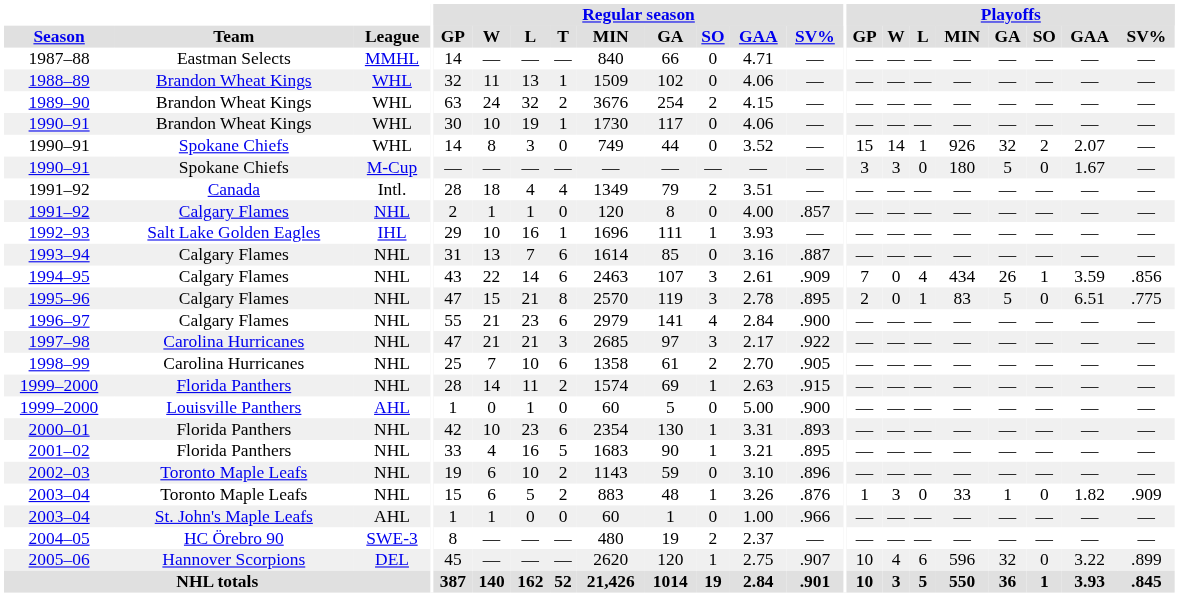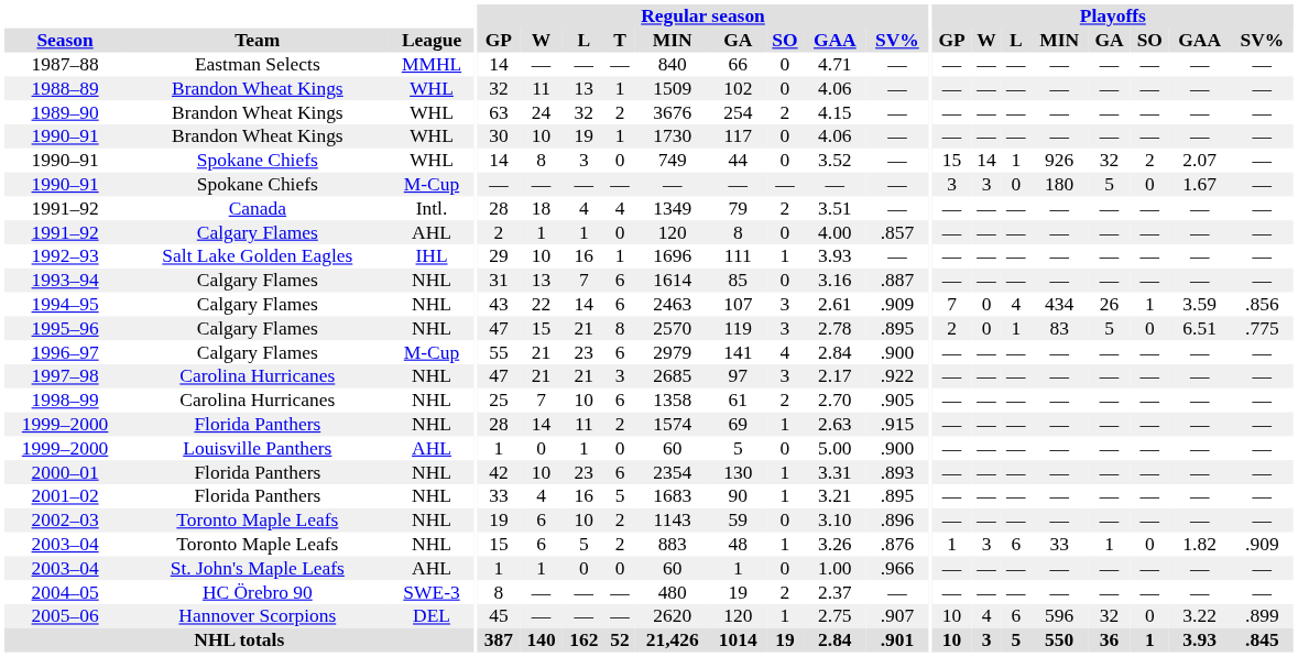 <table border="0" cellpadding="1" cellspacing="0" style="text-align:center; width:85%">
 <tr ALIGN="center" bgcolor="#e0e0e0">
 <th align="center" colspan="3" bgcolor="#ffffff"></th>
 <th align="center" rowspan="99" bgcolor="#ffffff"></th>
 <th align="center" colspan="9" bgcolor="#e0e0e0"><a href='#'>Regular season</a></th>
 <th align="center" rowspan="99" bgcolor="#ffffff"></th>
 <th align="center" colspan="9" bgcolor="#e0e0e0"><a href='#'>Playoffs</a></th>
 </tr>
 <tr ALIGN="center" bgcolor="#e0e0e0">
 <th><a href='#'>Season</a></th>
 <th>Team</th>
 <th>League</th>
 <th>GP</th>
 <th>W</th>
 <th>L</th>
 <th>T</th>
 <th>MIN</th>
 <th>GA</th>
 <th><a href='#'>SO</a></th>
 <th><a href='#'>GAA</a></th>
 <th><a href='#'>SV%</a></th>
 <th>GP</th>
 <th>W</th>
 <th>L</th>
 <th>MIN</th>
 <th>GA</th>
 <th>SO</th>
 <th>GAA</th>
 <th>SV%</th>
 </tr>
 <tr>
 <td>1987–88</td>
 <td>Eastman Selects</td>
 <td><a href='#'>MMHL</a></td>
 <td>14</td>
 <td>—</td>
 <td>—</td>
 <td>—</td>
 <td>840</td>
 <td>66</td>
 <td>0</td>
 <td>4.71</td>
 <td>—</td>
 <td>—</td>
 <td>—</td>
 <td>—</td>
 <td>—</td>
 <td>—</td>
 <td>—</td>
 <td>—</td>
 <td>—</td>
 </tr>
 <tr bgcolor="#f0f0f0">
 <td><a href='#'>1988–89</a></td>
 <td><a href='#'>Brandon Wheat Kings</a></td>
 <td><a href='#'>WHL</a></td>
 <td>32</td>
 <td>11</td>
 <td>13</td>
 <td>1</td>
 <td>1509</td>
 <td>102</td>
 <td>0</td>
 <td>4.06</td>
 <td>—</td>
 <td>—</td>
 <td>—</td>
 <td>—</td>
 <td>—</td>
 <td>—</td>
 <td>—</td>
 <td>—</td>
 <td>—</td>
 </tr>
 <tr>
 <td><a href='#'>1989–90</a></td>
 <td>Brandon Wheat Kings</td>
 <td>WHL</td>
 <td>63</td>
 <td>24</td>
 <td>32</td>
 <td>2</td>
 <td>3676</td>
 <td>254</td>
 <td>2</td>
 <td>4.15</td>
 <td>—</td>
 <td>—</td>
 <td>—</td>
 <td>—</td>
 <td>—</td>
 <td>—</td>
 <td>—</td>
 <td>—</td>
 <td>—</td>
 </tr>
 <tr bgcolor="#f0f0f0">
 <td><a href='#'>1990–91</a></td>
 <td>Brandon Wheat Kings</td>
 <td>WHL</td>
 <td>30</td>
 <td>10</td>
 <td>19</td>
 <td>1</td>
 <td>1730</td>
 <td>117</td>
 <td>0</td>
 <td>4.06</td>
 <td>—</td>
 <td>—</td>
 <td>—</td>
 <td>—</td>
 <td>—</td>
 <td>—</td>
 <td>—</td>
 <td>—</td>
 <td>—</td>
 </tr>
 <tr>
 <td>1990–91</td>
 <td><a href='#'>Spokane Chiefs</a></td>
 <td>WHL</td>
 <td>14</td>
 <td>8</td>
 <td>3</td>
 <td>0</td>
 <td>749</td>
 <td>44</td>
 <td>0</td>
 <td>3.52</td>
 <td>—</td>
 <td>15</td>
 <td>14</td>
 <td>1</td>
 <td>926</td>
 <td>32</td>
 <td>2</td>
 <td>2.07</td>
 <td>—</td>
 </tr>
 <tr bgcolor="#f0f0f0">
 <td><a href='#'>1990–91</a></td>
 <td>Spokane Chiefs</td>
 <td><a href='#'>M-Cup</a></td>
 <td>—</td>
 <td>—</td>
 <td>—</td>
 <td>—</td>
 <td>—</td>
 <td>—</td>
 <td>—</td>
 <td>—</td>
 <td>—</td>
 <td>3</td>
 <td>3</td>
 <td>0</td>
 <td>180</td>
 <td>5</td>
 <td>0</td>
 <td>1.67</td>
 <td>—</td>
 </tr>
 <tr>
 <td>1991–92</td>
 <td><a href='#'>Canada</a></td>
 <td>Intl.</td>
 <td>28</td>
 <td>18</td>
 <td>4</td>
 <td>4</td>
 <td>1349</td>
 <td>79</td>
 <td>2</td>
 <td>3.51</td>
 <td>—</td>
 <td>—</td>
 <td>—</td>
 <td>—</td>
 <td>—</td>
 <td>—</td>
 <td>—</td>
 <td>—</td>
 <td>—</td>
 </tr>
 <tr bgcolor="#f0f0f0">
 <td><a href='#'>1991–92</a></td>
 <td><a href='#'>Calgary Flames</a></td>
-<td><a href='#'>NHL</a></td>
+<td>AHL</td>
 <td>2</td>
 <td>1</td>
 <td>1</td>
 <td>0</td>
 <td>120</td>
 <td>8</td>
 <td>0</td>
 <td>4.00</td>
 <td>.857</td>
 <td>—</td>
 <td>—</td>
 <td>—</td>
 <td>—</td>
 <td>—</td>
 <td>—</td>
 <td>—</td>
 <td>—</td>
 </tr>
 <tr>
 <td><a href='#'>1992–93</a></td>
 <td><a href='#'>Salt Lake Golden Eagles</a></td>
 <td><a href='#'>IHL</a></td>
 <td>29</td>
 <td>10</td>
 <td>16</td>
 <td>1</td>
 <td>1696</td>
 <td>111</td>
 <td>1</td>
 <td>3.93</td>
 <td>—</td>
 <td>—</td>
 <td>—</td>
 <td>—</td>
 <td>—</td>
 <td>—</td>
 <td>—</td>
 <td>—</td>
 <td>—</td>
 </tr>
 <tr bgcolor="#f0f0f0">
 <td><a href='#'>1993–94</a></td>
 <td>Calgary Flames</td>
 <td>NHL</td>
 <td>31</td>
 <td>13</td>
 <td>7</td>
 <td>6</td>
 <td>1614</td>
 <td>85</td>
 <td>0</td>
 <td>3.16</td>
 <td>.887</td>
 <td>—</td>
 <td>—</td>
 <td>—</td>
 <td>—</td>
 <td>—</td>
 <td>—</td>
 <td>—</td>
 <td>—</td>
 </tr>
 <tr>
 <td><a href='#'>1994–95</a></td>
 <td>Calgary Flames</td>
 <td>NHL</td>
 <td>43</td>
 <td>22</td>
 <td>14</td>
 <td>6</td>
 <td>2463</td>
 <td>107</td>
 <td>3</td>
 <td>2.61</td>
 <td>.909</td>
 <td>7</td>
 <td>0</td>
 <td>4</td>
 <td>434</td>
 <td>26</td>
 <td>1</td>
 <td>3.59</td>
 <td>.856</td>
 </tr>
 <tr bgcolor="#f0f0f0">
 <td><a href='#'>1995–96</a></td>
 <td>Calgary Flames</td>
 <td>NHL</td>
 <td>47</td>
 <td>15</td>
 <td>21</td>
 <td>8</td>
 <td>2570</td>
 <td>119</td>
 <td>3</td>
 <td>2.78</td>
 <td>.895</td>
 <td>2</td>
 <td>0</td>
 <td>1</td>
 <td>83</td>
 <td>5</td>
 <td>0</td>
 <td>6.51</td>
 <td>.775</td>
 </tr>
 <tr>
 <td><a href='#'>1996–97</a></td>
 <td>Calgary Flames</td>
-<td>NHL</td>
+<td><a href='#'>M-Cup</a></td>
 <td>55</td>
 <td>21</td>
 <td>23</td>
 <td>6</td>
 <td>2979</td>
 <td>141</td>
 <td>4</td>
 <td>2.84</td>
 <td>.900</td>
 <td>—</td>
 <td>—</td>
 <td>—</td>
 <td>—</td>
 <td>—</td>
 <td>—</td>
 <td>—</td>
 <td>—</td>
 </tr>
 <tr bgcolor="#f0f0f0">
 <td><a href='#'>1997–98</a></td>
 <td><a href='#'>Carolina Hurricanes</a></td>
 <td>NHL</td>
 <td>47</td>
 <td>21</td>
 <td>21</td>
 <td>3</td>
 <td>2685</td>
 <td>97</td>
 <td>3</td>
 <td>2.17</td>
 <td>.922</td>
 <td>—</td>
 <td>—</td>
 <td>—</td>
 <td>—</td>
 <td>—</td>
 <td>—</td>
 <td>—</td>
 <td>—</td>
 </tr>
 <tr>
 <td><a href='#'>1998–99</a></td>
 <td>Carolina Hurricanes</td>
 <td>NHL</td>
 <td>25</td>
 <td>7</td>
 <td>10</td>
 <td>6</td>
 <td>1358</td>
 <td>61</td>
 <td>2</td>
 <td>2.70</td>
 <td>.905</td>
 <td>—</td>
 <td>—</td>
 <td>—</td>
 <td>—</td>
 <td>—</td>
 <td>—</td>
 <td>—</td>
 <td>—</td>
 </tr>
 <tr bgcolor="#f0f0f0">
 <td><a href='#'>1999–2000</a></td>
 <td><a href='#'>Florida Panthers</a></td>
 <td>NHL</td>
 <td>28</td>
 <td>14</td>
 <td>11</td>
 <td>2</td>
 <td>1574</td>
 <td>69</td>
 <td>1</td>
 <td>2.63</td>
 <td>.915</td>
 <td>—</td>
 <td>—</td>
 <td>—</td>
 <td>—</td>
 <td>—</td>
 <td>—</td>
 <td>—</td>
 <td>—</td>
 </tr>
 <tr>
 <td><a href='#'>1999–2000</a></td>
 <td><a href='#'>Louisville Panthers</a></td>
 <td><a href='#'>AHL</a></td>
 <td>1</td>
 <td>0</td>
 <td>1</td>
 <td>0</td>
 <td>60</td>
 <td>5</td>
 <td>0</td>
 <td>5.00</td>
 <td>.900</td>
 <td>—</td>
 <td>—</td>
 <td>—</td>
 <td>—</td>
 <td>—</td>
 <td>—</td>
 <td>—</td>
 <td>—</td>
 </tr>
 <tr bgcolor="#f0f0f0">
 <td><a href='#'>2000–01</a></td>
 <td>Florida Panthers</td>
 <td>NHL</td>
 <td>42</td>
 <td>10</td>
 <td>23</td>
 <td>6</td>
 <td>2354</td>
 <td>130</td>
 <td>1</td>
 <td>3.31</td>
 <td>.893</td>
 <td>—</td>
 <td>—</td>
 <td>—</td>
 <td>—</td>
 <td>—</td>
 <td>—</td>
 <td>—</td>
 <td>—</td>
 </tr>
 <tr>
 <td><a href='#'>2001–02</a></td>
 <td>Florida Panthers</td>
 <td>NHL</td>
 <td>33</td>
 <td>4</td>
 <td>16</td>
 <td>5</td>
 <td>1683</td>
 <td>90</td>
 <td>1</td>
 <td>3.21</td>
 <td>.895</td>
 <td>—</td>
 <td>—</td>
 <td>—</td>
 <td>—</td>
 <td>—</td>
 <td>—</td>
 <td>—</td>
 <td>—</td>
 </tr>
 <tr bgcolor="#f0f0f0">
 <td><a href='#'>2002–03</a></td>
 <td><a href='#'>Toronto Maple Leafs</a></td>
 <td>NHL</td>
 <td>19</td>
 <td>6</td>
 <td>10</td>
 <td>2</td>
 <td>1143</td>
 <td>59</td>
 <td>0</td>
 <td>3.10</td>
 <td>.896</td>
 <td>—</td>
 <td>—</td>
 <td>—</td>
 <td>—</td>
 <td>—</td>
 <td>—</td>
 <td>—</td>
 <td>—</td>
 </tr>
 <tr>
 <td><a href='#'>2003–04</a></td>
 <td>Toronto Maple Leafs</td>
 <td>NHL</td>
 <td>15</td>
 <td>6</td>
 <td>5</td>
 <td>2</td>
 <td>883</td>
 <td>48</td>
 <td>1</td>
 <td>3.26</td>
 <td>.876</td>
 <td>1</td>
 <td>3</td>
-<td>0</td>
+<td>6</td>
 <td>33</td>
 <td>1</td>
 <td>0</td>
 <td>1.82</td>
 <td>.909</td>
 </tr>
 <tr bgcolor="#f0f0f0">
 <td><a href='#'>2003–04</a></td>
 <td><a href='#'>St. John's Maple Leafs</a></td>
 <td>AHL</td>
 <td>1</td>
 <td>1</td>
 <td>0</td>
 <td>0</td>
 <td>60</td>
 <td>1</td>
 <td>0</td>
 <td>1.00</td>
 <td>.966</td>
 <td>—</td>
 <td>—</td>
 <td>—</td>
 <td>—</td>
 <td>—</td>
 <td>—</td>
 <td>—</td>
 <td>—</td>
 </tr>
 <tr>
 <td><a href='#'>2004–05</a></td>
 <td><a href='#'>HC Örebro 90</a></td>
 <td><a href='#'>SWE-3</a></td>
 <td>8</td>
 <td>—</td>
 <td>—</td>
 <td>—</td>
 <td>480</td>
 <td>19</td>
 <td>2</td>
 <td>2.37</td>
 <td>—</td>
 <td>—</td>
 <td>—</td>
 <td>—</td>
 <td>—</td>
 <td>—</td>
 <td>—</td>
 <td>—</td>
 <td>—</td>
 </tr>
 <tr bgcolor="#f0f0f0">
 <td><a href='#'>2005–06</a></td>
 <td><a href='#'>Hannover Scorpions</a></td>
 <td><a href='#'>DEL</a></td>
 <td>45</td>
 <td>—</td>
 <td>—</td>
 <td>—</td>
 <td>2620</td>
 <td>120</td>
 <td>1</td>
 <td>2.75</td>
 <td>.907</td>
 <td>10</td>
 <td>4</td>
 <td>6</td>
 <td>596</td>
 <td>32</td>
 <td>0</td>
 <td>3.22</td>
 <td>.899</td>
 </tr>
 <tr bgcolor="#e0e0e0">
 <th colspan="3">NHL totals</th>
 <th>387</th>
 <th>140</th>
 <th>162</th>
 <th>52</th>
 <th>21,426</th>
 <th>1014</th>
 <th>19</th>
 <th>2.84</th>
 <th>.901</th>
 <th>10</th>
 <th>3</th>
 <th>5</th>
 <th>550</th>
 <th>36</th>
 <th>1</th>
 <th>3.93</th>
 <th>.845</th>
 </tr>
 </table>
